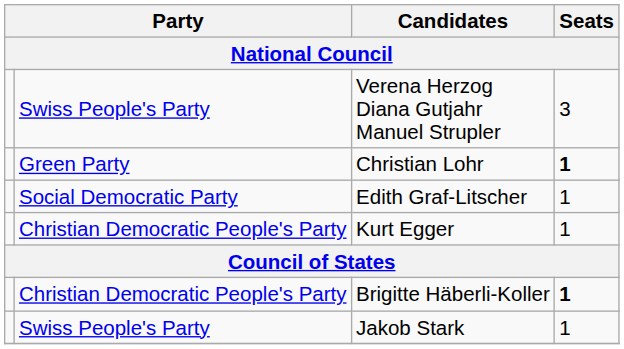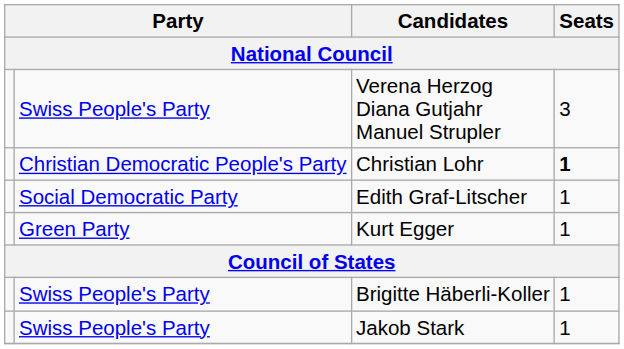 <table class="wikitable" style="font-size:95%;">
 <tr>
 <th colspan=2>Party</th>
 <th>Candidates</th>
 <th>Seats</th>
 </tr>
 <tr>
 <th colspan=6><a href='#'>National Council</a></th>
 </tr>
 <tr>
 <td bgcolor=></td>
 <td align=left><a href='#'>Swiss People's Party</a></td>
 <td>Verena Herzog<br>Diana Gutjahr<br>Manuel Strupler</td>
 <td>3</td>
 </tr>
 <tr>
 <td bgcolor=></td>
-<td align=left><a href='#'>Green Party</a></td>
+<td align=left><a href='#'>Christian Democratic People's Party</a></td>
 <td>Christian Lohr</td>
 <td><strong>1</strong></td>
 </tr>
 <tr>
 <td bgcolor=></td>
 <td align=left><a href='#'>Social Democratic Party</a></td>
 <td>Edith Graf-Litscher</td>
 <td>1</td>
 </tr>
 <tr>
 <td bgcolor=></td>
-<td align=left><a href='#'>Christian Democratic People's Party</a></td>
+<td align=left><a href='#'>Green Party</a></td>
 <td>Kurt Egger</td>
 <td>1</td>
 </tr>
 <tr>
 <th colspan=6><a href='#'>Council of States</a></th>
 </tr>
 <tr>
 <td bgcolor=></td>
-<td align=left><a href='#'>Christian Democratic People's Party</a></td>
+<td align=left><a href='#'>Swiss People's Party</a></td>
 <td>Brigitte Häberli-Koller</td>
-<td><strong>1</strong></td>
+<td>1</td>
 </tr>
 <tr>
 <td bgcolor=></td>
 <td align=left><a href='#'>Swiss People's Party</a></td>
 <td>Jakob Stark</td>
 <td>1</td>
 </tr>
 <tr>
 </tr>
 </table>
